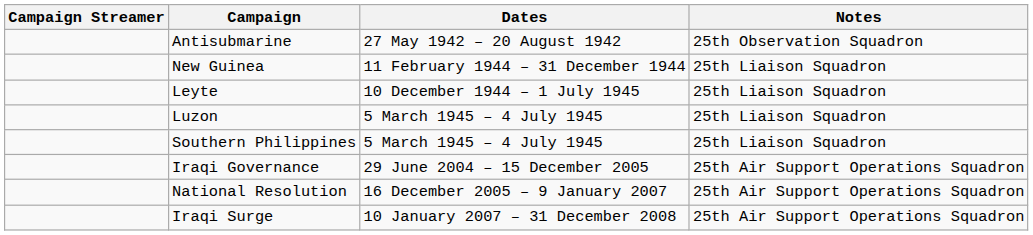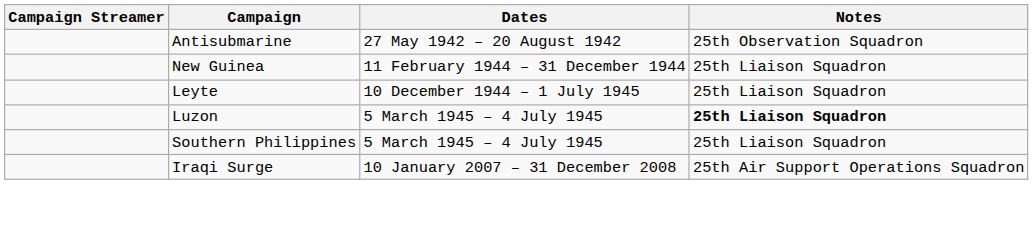 <table class="wikitable">
 <tr>
 <th>Campaign Streamer</th>
 <th>Campaign</th>
 <th>Dates</th>
 <th>Notes</th>
 </tr>
 <tr>
 <td></td>
 <td>Antisubmarine</td>
 <td>27 May 1942 – 20 August 1942</td>
 <td>25th Observation Squadron</td>
 </tr>
 <tr>
 <td></td>
 <td>New Guinea</td>
 <td>11 February 1944 – 31 December 1944</td>
 <td>25th Liaison Squadron</td>
 </tr>
 <tr>
 <td></td>
 <td>Leyte</td>
 <td>10 December 1944 – 1 July 1945</td>
 <td>25th Liaison Squadron</td>
 </tr>
 <tr>
 <td></td>
 <td>Luzon</td>
 <td>5 March 1945 – 4 July 1945</td>
-<td>25th Liaison Squadron</td>
+<td><strong>25th Liaison Squadron</strong></td>
 </tr>
 <tr>
 <td></td>
 <td>Southern Philippines</td>
 <td>5 March 1945 – 4 July 1945</td>
 <td>25th Liaison Squadron</td>
 </tr>
 <tr>
 <td></td>
-<td>Iraqi Governance</td>
-<td>29 June 2004 – 15 December 2005</td>
-<td>25th Air Support Operations Squadron</td>
-</tr>
-<tr>
-<td></td>
-<td>National Resolution</td>
-<td>16 December 2005 – 9 January 2007</td>
-<td>25th Air Support Operations Squadron</td>
-</tr>
-<tr>
-<td></td>
 <td>Iraqi Surge</td>
 <td>10 January 2007 – 31 December 2008</td>
 <td>25th Air Support Operations Squadron</td>
 </tr>
 </table>
